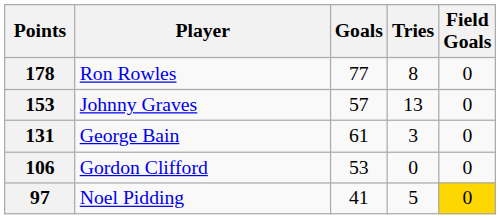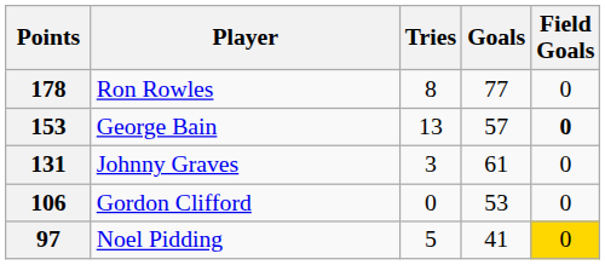 <table class="wikitable" style="text-align:left;">
 <tr>
 <th width=50>Points</th>
 <th width=200>Player</th>
+<th width=30>Tries</th>
 <th width=30>Goals</th>
-<th width=30>Tries</th>
 <th width=30>Field Goals</th>
 </tr>
 <tr>
 <th>178</th>
 <td> <a href='#'>Ron Rowles</a></td>
+<td align=center>8</td>
 <td align=center>77</td>
-<td align=center>8</td>
 <td align=center>0</td>
 </tr>
 <tr>
 <th>153</th>
-<td> <a href='#'>Johnny Graves</a></td>
+<td> <a href='#'>George Bain</a></td>
+<td align=center>13</td>
 <td align=center>57</td>
-<td align=center>13</td>
-<td align=center>0</td>
+<td align=center><strong>0</strong></td>
 </tr>
 <tr>
 <th>131</th>
-<td> <a href='#'>George Bain</a></td>
+<td> <a href='#'>Johnny Graves</a></td>
+<td align=center>3</td>
 <td align=center>61</td>
-<td align=center>3</td>
 <td align=center>0</td>
 </tr>
 <tr>
 <th>106</th>
 <td> <a href='#'>Gordon Clifford</a></td>
+<td align=center>0</td>
 <td align=center>53</td>
-<td align=center>0</td>
 <td align=center>0</td>
 </tr>
 <tr>
 <th>97</th>
 <td> <a href='#'>Noel Pidding</a></td>
+<td align=center>5</td>
 <td align=center>41</td>
-<td align=center>5</td>
 <td align=center style="background: gold;">0</td>
 </tr>
 </table>
